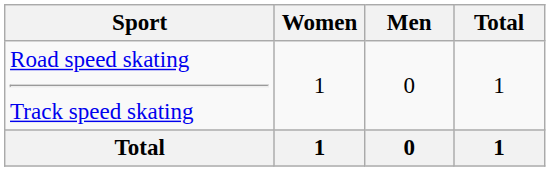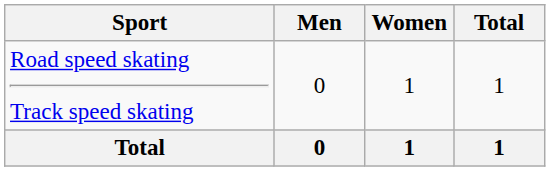 <table class="wikitable sortable" style="text-align:center;">
 <tr>
 <th width=180>Sport</th>
+<th width=55>Men</th>
 <th width=55>Women</th>
-<th width=55>Men</th>
 <th width=55>Total</th>
 </tr>
 <tr>
 <td align=left><a href='#'>Road speed skating</a><hr><a href='#'>Track speed skating</a></td>
+<td>0</td>
 <td>1</td>
-<td>0</td>
 <td>1</td>
 </tr>
 <tr>
 <th>Total</th>
+<th>0</th>
 <th>1</th>
-<th>0</th>
 <th>1</th>
 </tr>
 </table>
